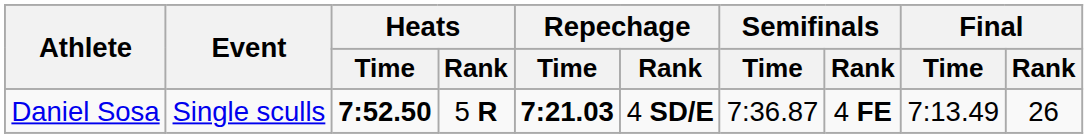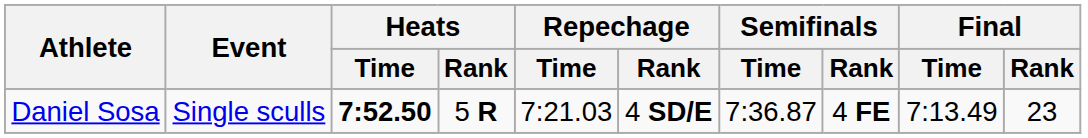 <table class="wikitable" style="font-size:90%;">
 <tr>
 <th rowspan="2">Athlete</th>
 <th rowspan="2">Event</th>
 <th colspan="2">Heats</th>
 <th colspan="2">Repechage</th>
 <th colspan="2">Semifinals</th>
 <th colspan="2">Final</th>
 </tr>
 <tr style="font-size:95%">
 <th>Time</th>
 <th>Rank</th>
 <th>Time</th>
 <th>Rank</th>
 <th>Time</th>
 <th>Rank</th>
 <th>Time</th>
 <th>Rank</th>
 </tr>
 <tr align=center>
 <td align=left><a href='#'>Daniel Sosa</a></td>
 <td align=left><a href='#'>Single sculls</a></td>
 <td><strong>7:52.50</strong></td>
 <td>5 <strong>R</strong></td>
-<td><strong>7:21.03</strong></td>
+<td>7:21.03</td>
 <td>4 <strong>SD/E</strong></td>
 <td>7:36.87</td>
 <td>4 <strong>FE</strong></td>
 <td>7:13.49</td>
-<td>26</td>
+<td>23</td>
 </tr>
 </table>
